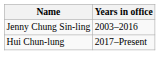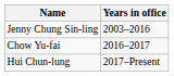 <table class="wikitable">
 <tr>
 <th>Name</th>
 <th>Years in office</th>
 </tr>
 <tr>
 <td>Jenny Chung Sin-ling</td>
 <td>2003–2016</td>
 </tr>
 <tr>
+<td>Chow Yu-fai</td>
+<td>2016–2017</td>
+</tr>
+<tr>
 <td>Hui Chun-lung</td>
 <td>2017–Present</td>
 </tr>
 </table>
